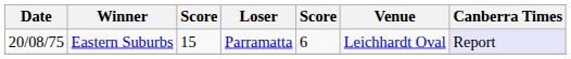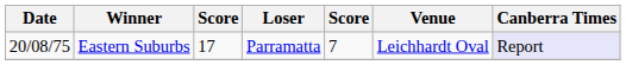 <table class="wikitable">
 <tr>
 <th>Date</th>
 <th>Winner</th>
 <th>Score</th>
 <th>Loser</th>
 <th>Score</th>
 <th>Venue</th>
 <th>Canberra Times</th>
 </tr>
 <tr>
 <td>20/08/75</td>
 <td> <a href='#'>Eastern Suburbs</a></td>
-<td>15</td>
+<td>17</td>
 <td> <a href='#'>Parramatta</a></td>
-<td>6</td>
+<td>7</td>
 <td><a href='#'>Leichhardt Oval</a></td>
 <td style="background: lavender;">Report</td>
 </tr>
 <tr>
 </tr>
 </table>
